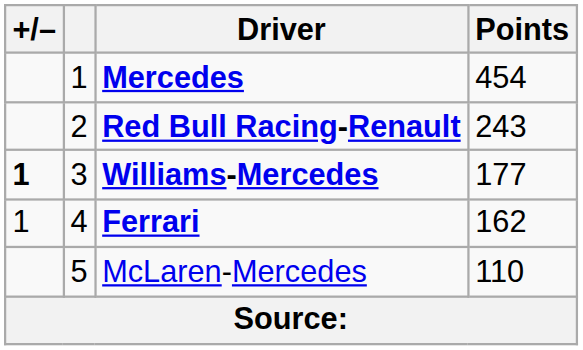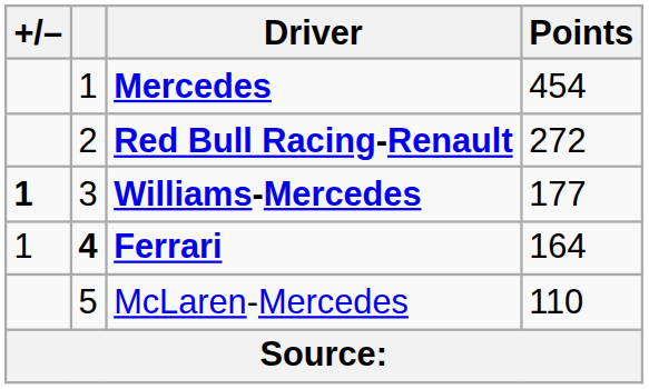 <table class="wikitable" style="font-size: 85%;">
 <tr>
 <th scope="col">+/–</th>
 <th scope="col"></th>
 <th scope="col">Driver</th>
 <th scope="col">Points</th>
 </tr>
 <tr>
 <td></td>
 <td align="center">1</td>
 <td> <strong><a href='#'>Mercedes</a></strong></td>
 <td>454</td>
 </tr>
 <tr>
 <td></td>
 <td align="center">2</td>
 <td> <strong><a href='#'>Red Bull Racing</a>-<a href='#'>Renault</a></strong></td>
-<td>243</td>
+<td>272</td>
 </tr>
 <tr>
 <td><strong> 1</strong></td>
 <td align="center">3</td>
 <td> <strong><a href='#'>Williams</a>-<a href='#'>Mercedes</a></strong></td>
 <td>177</td>
 </tr>
 <tr>
 <td> 1</td>
-<td align="center">4</td>
+<td align="center"><strong>4</strong></td>
 <td> <strong><a href='#'>Ferrari</a></strong></td>
-<td>162</td>
+<td>164</td>
 </tr>
 <tr>
 <td></td>
 <td align="center">5</td>
 <td> <a href='#'>McLaren</a>-<a href='#'>Mercedes</a></td>
 <td>110</td>
 </tr>
 <tr>
 <th colspan=4>Source:</th>
 </tr>
 </table>
